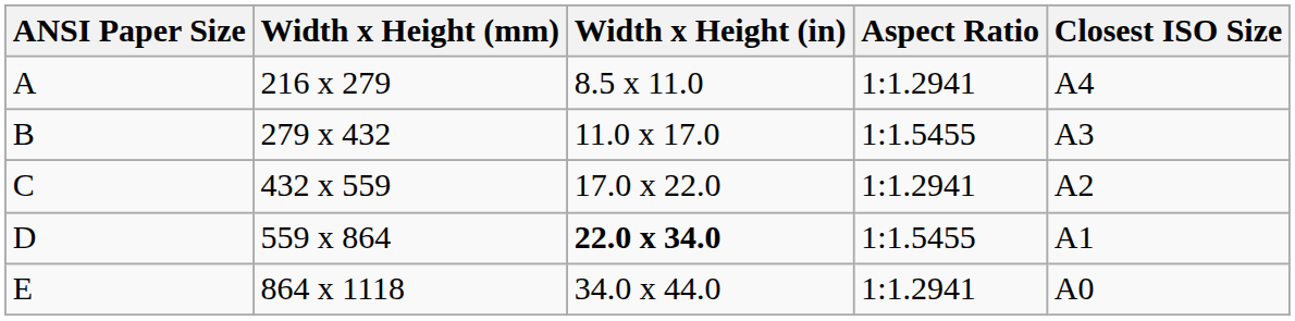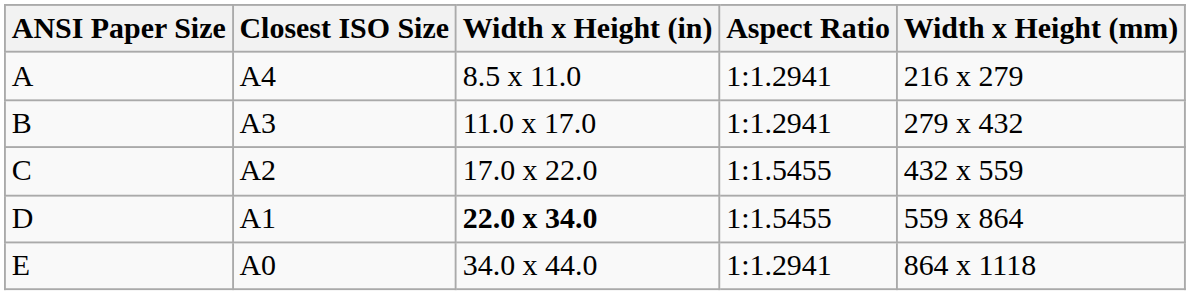 <table class="wikitable">
 <tr>
 <th>ANSI Paper Size</th>
-<th>Width x Height (mm)</th>
+<th>Closest ISO Size</th>
 <th>Width x Height (in)</th>
 <th>Aspect Ratio</th>
-<th>Closest ISO Size</th>
+<th>Width x Height (mm)</th>
 </tr>
 <tr>
 <td>A</td>
-<td>216 x 279</td>
+<td>A4</td>
 <td>8.5 x 11.0</td>
 <td>1:1.2941</td>
-<td>A4</td>
+<td>216 x 279</td>
 </tr>
 <tr>
 <td>B</td>
+<td>A3</td>
+<td>11.0 x 17.0</td>
+<td>1:1.2941</td>
 <td>279 x 432</td>
-<td>11.0 x 17.0</td>
-<td>1:1.5455</td>
-<td>A3</td>
 </tr>
 <tr>
 <td>C</td>
+<td>A2</td>
+<td>17.0 x 22.0</td>
+<td>1:1.5455</td>
 <td>432 x 559</td>
-<td>17.0 x 22.0</td>
-<td>1:1.2941</td>
-<td>A2</td>
 </tr>
 <tr>
 <td>D</td>
-<td>559 x 864</td>
+<td>A1</td>
 <td><strong>22.0 x 34.0</strong></td>
 <td>1:1.5455</td>
-<td>A1</td>
+<td>559 x 864</td>
 </tr>
 <tr>
 <td>E</td>
-<td>864 x 1118</td>
+<td>A0</td>
 <td>34.0 x 44.0</td>
 <td>1:1.2941</td>
-<td>A0</td>
+<td>864 x 1118</td>
 </tr>
 </table>
